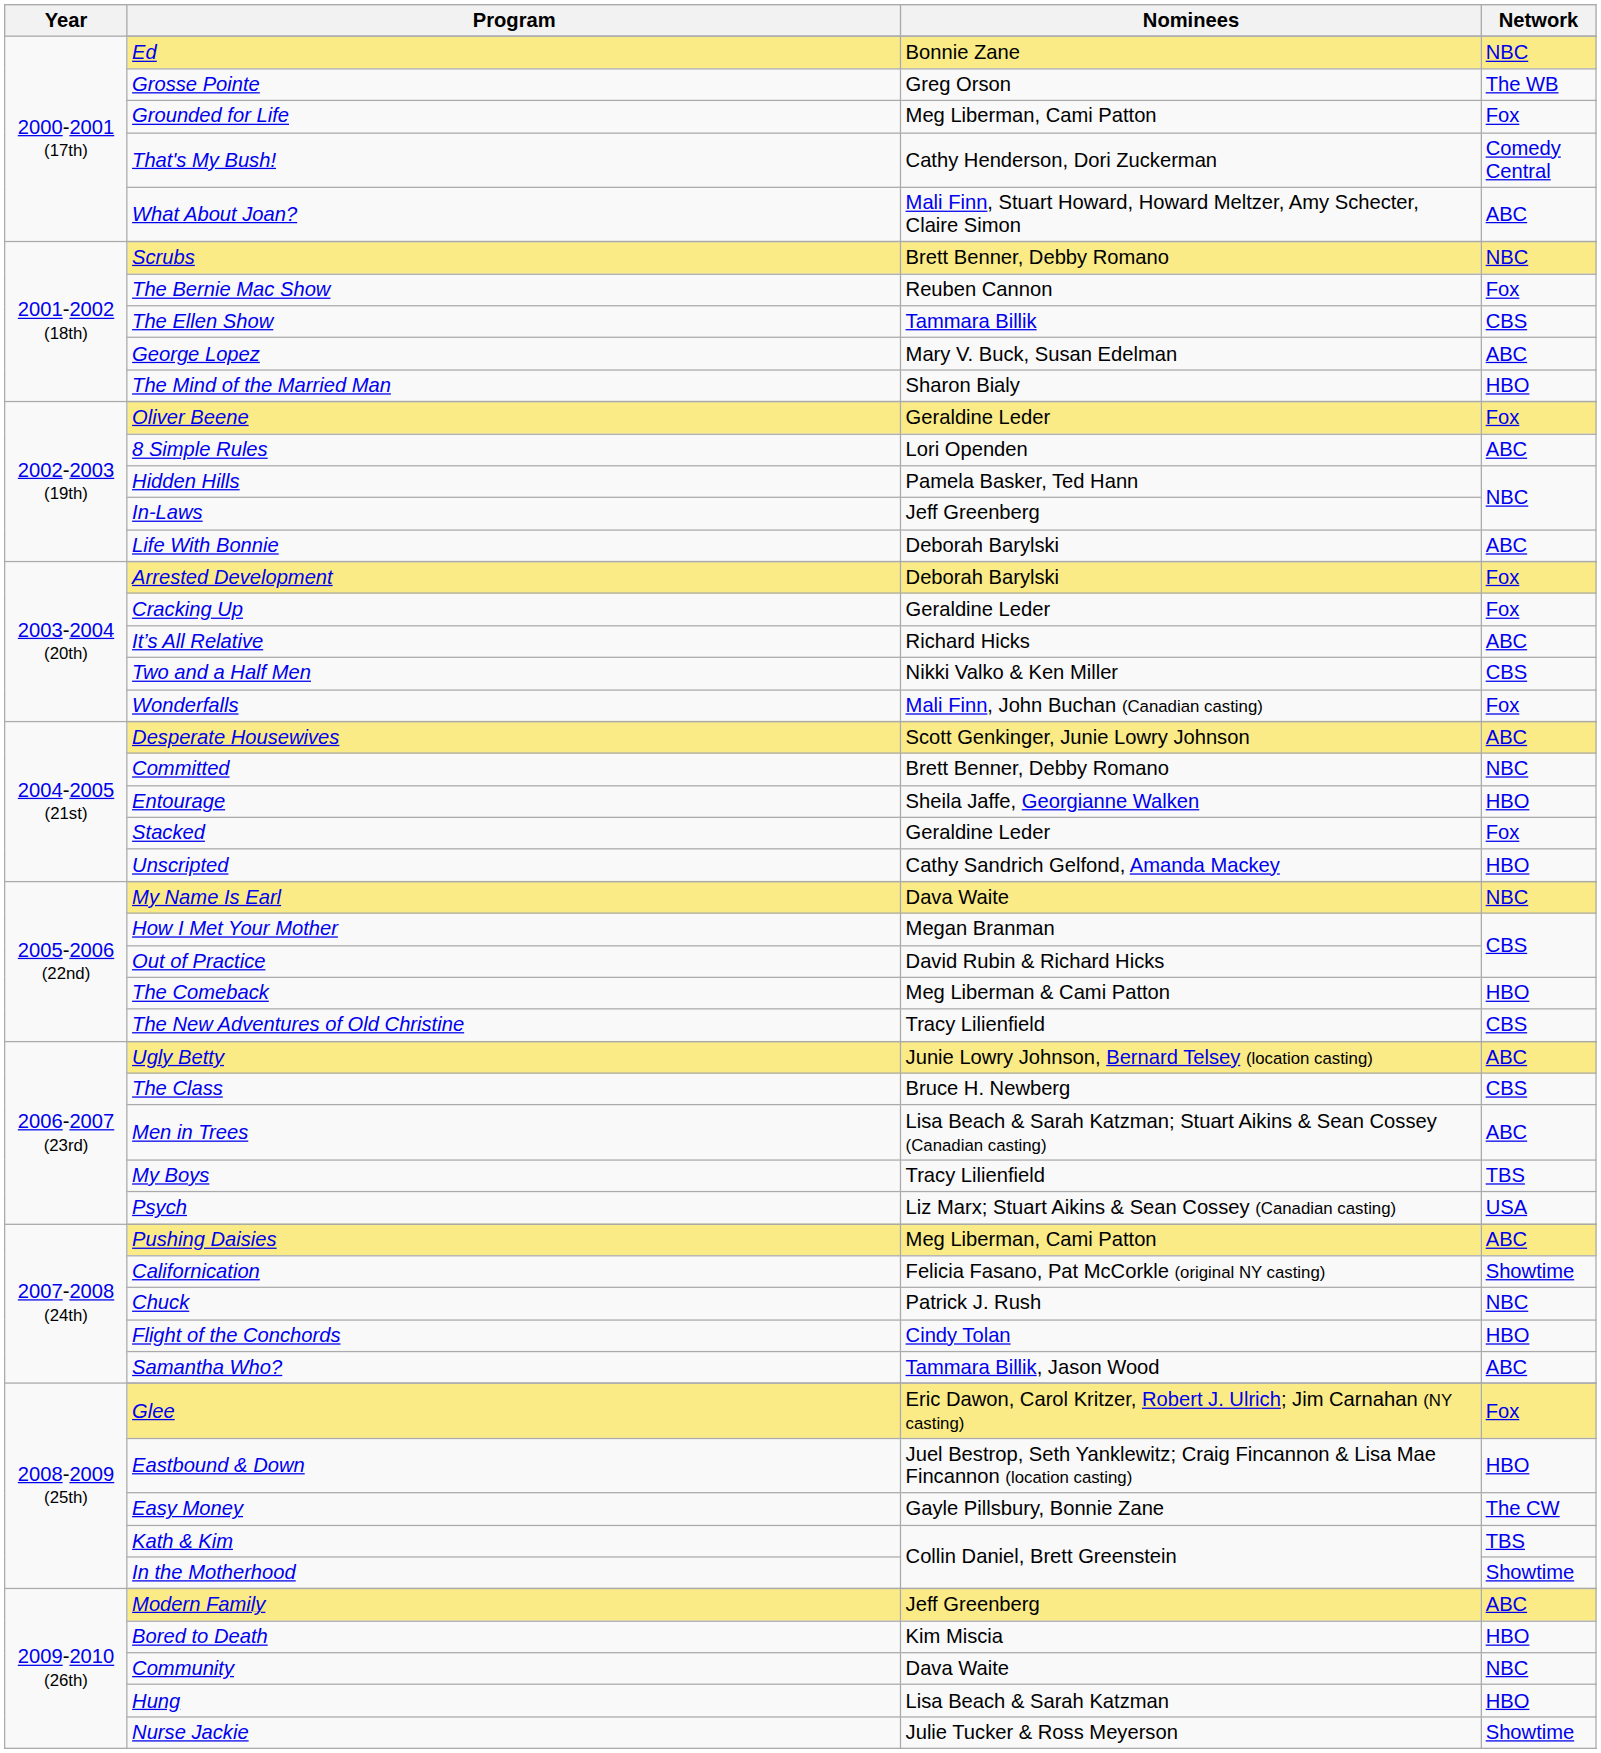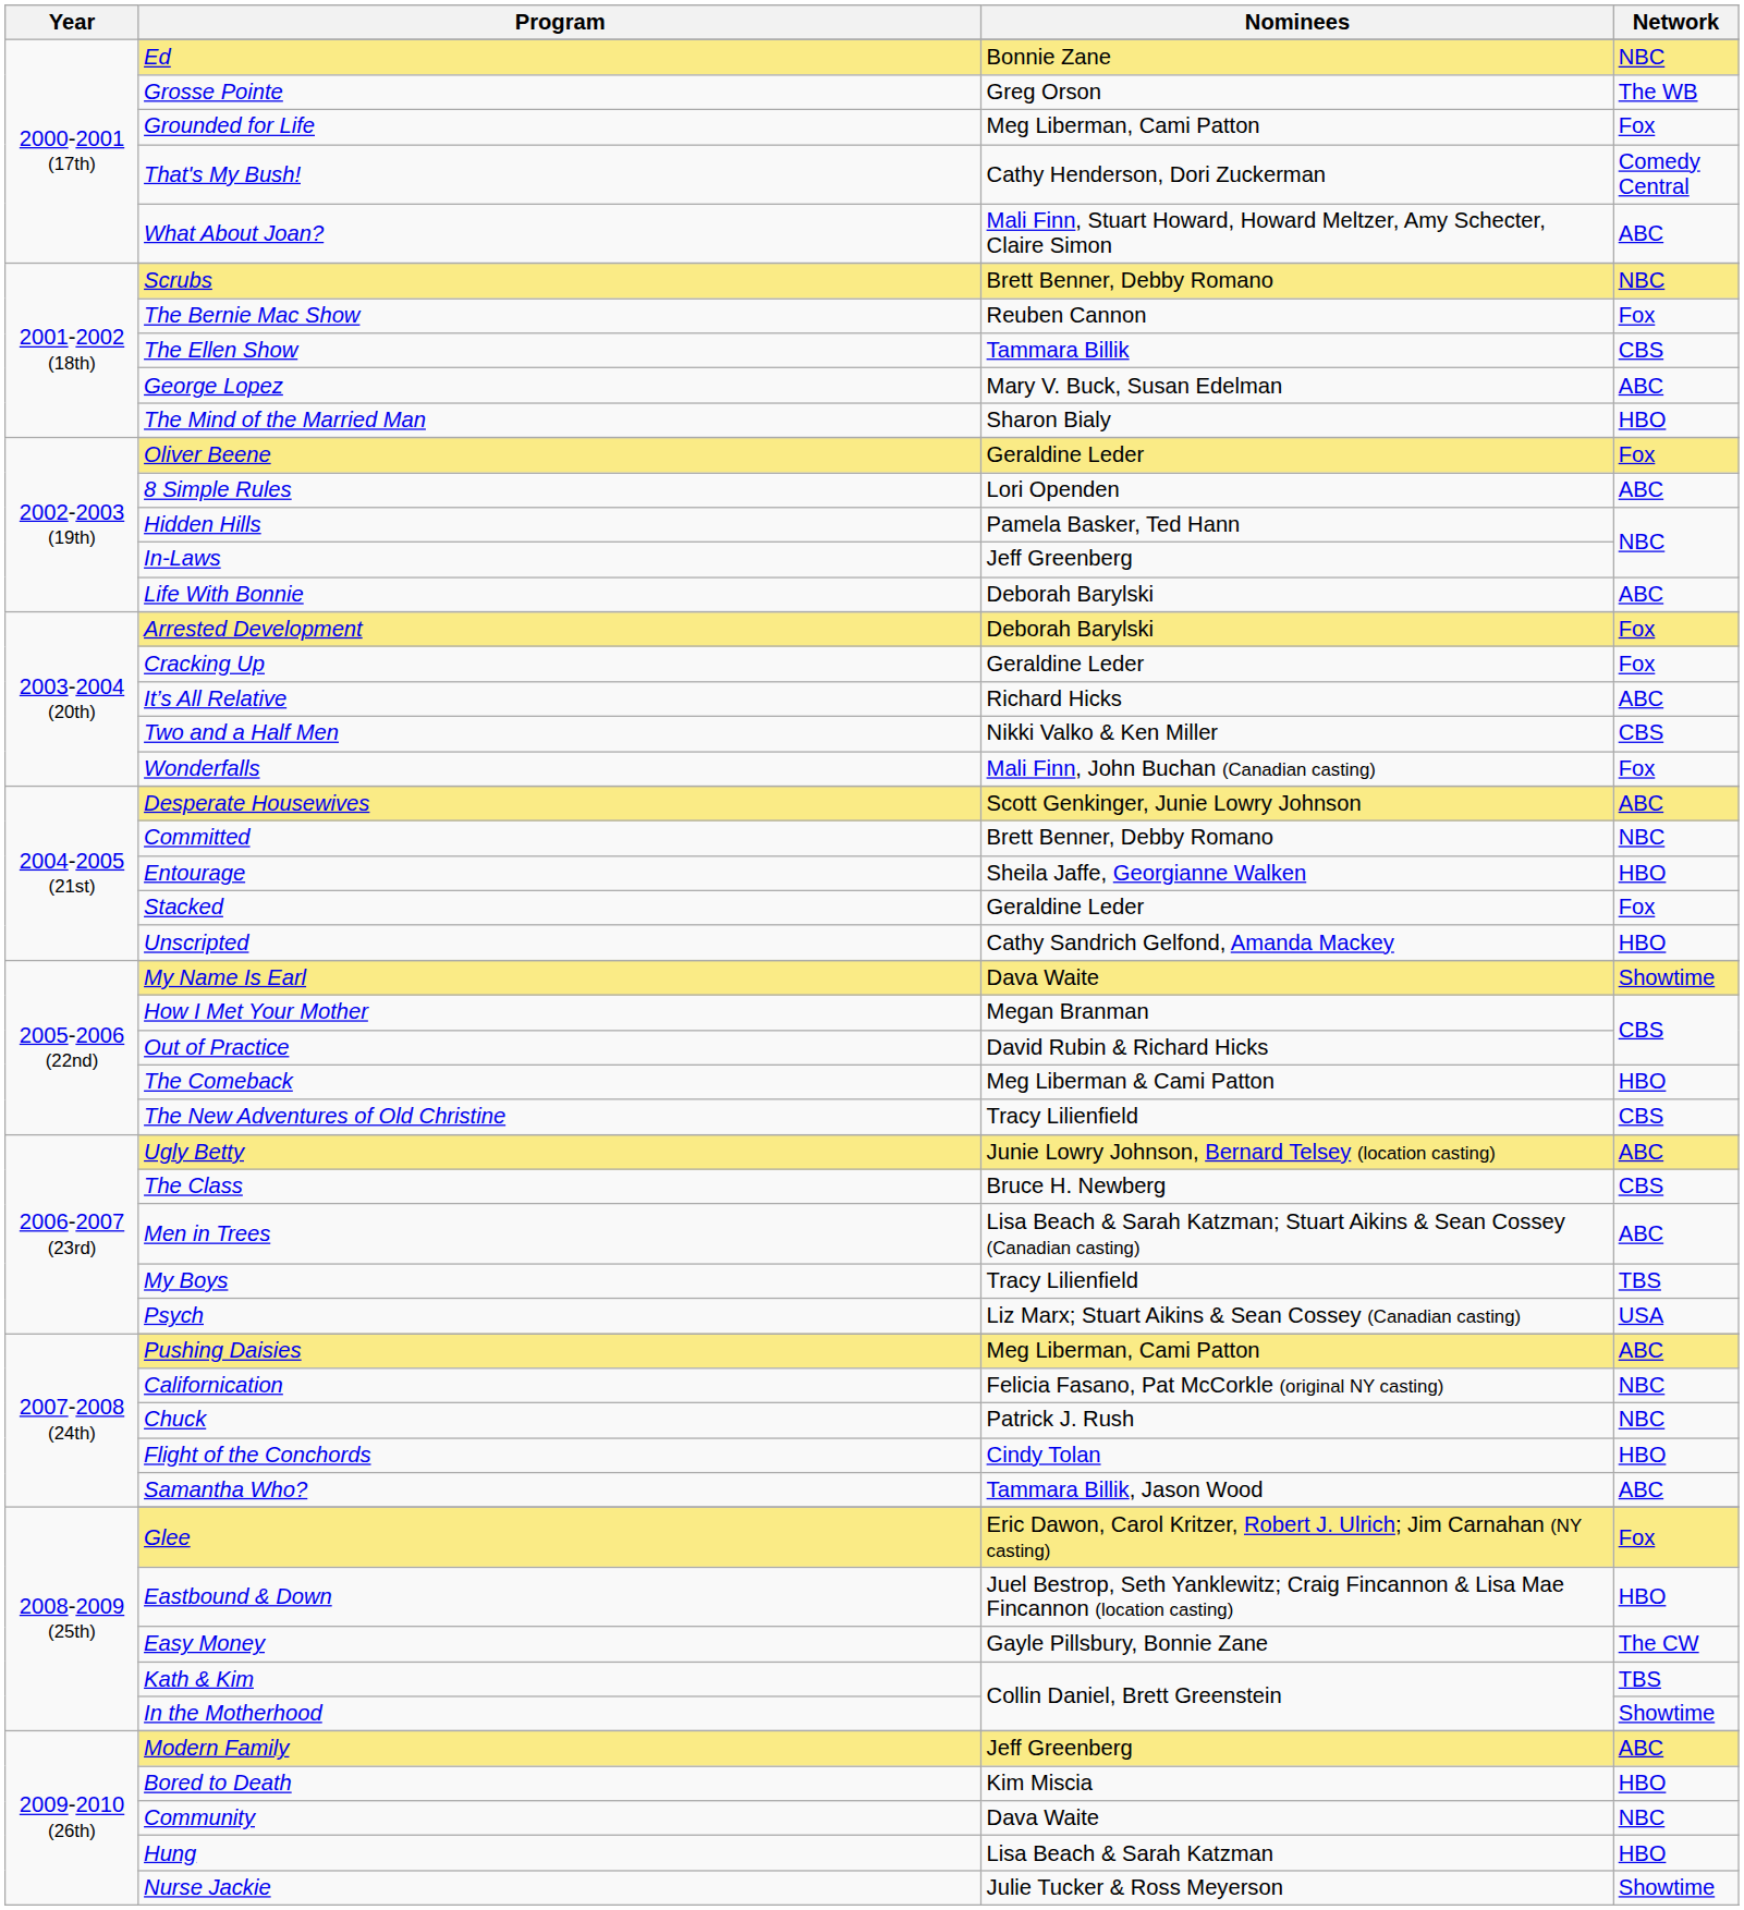 <table class="wikitable" style="width:100%">
 <tr bgcolor="#bebebe">
 <th width="5%">Year</th>
 <th width="40%">Program</th>
 <th width="30%">Nominees</th>
 <th width="5%">Network</th>
 </tr>
 <tr>
 <td rowspan=6 style="text-align:center"><a href='#'>2000</a>-<a href='#'>2001</a><br><small>(17th)</small><br></td>
 </tr>
 <tr style="background:#FAEB86">
 <td><em><a href='#'>Ed</a></em></td>
 <td>Bonnie Zane</td>
 <td><a href='#'>NBC</a></td>
 </tr>
 <tr>
 <td><em><a href='#'>Grosse Pointe</a></em></td>
 <td>Greg Orson</td>
 <td><a href='#'>The WB</a></td>
 </tr>
 <tr>
 <td><em><a href='#'>Grounded for Life</a></em></td>
 <td>Meg Liberman, Cami Patton</td>
 <td><a href='#'>Fox</a></td>
 </tr>
 <tr>
 <td><em><a href='#'>That's My Bush!</a></em></td>
 <td>Cathy Henderson, Dori Zuckerman</td>
 <td><a href='#'>Comedy Central</a></td>
 </tr>
 <tr>
 <td><em><a href='#'>What About Joan?</a></em></td>
 <td><a href='#'>Mali Finn</a>, Stuart Howard, Howard Meltzer, Amy Schecter, Claire Simon</td>
 <td><a href='#'>ABC</a></td>
 </tr>
 <tr>
 <td rowspan=6 style="text-align:center"><a href='#'>2001</a>-<a href='#'>2002</a><br><small>(18th)</small><br></td>
 </tr>
 <tr style="background:#FAEB86">
 <td><em><a href='#'>Scrubs</a></em></td>
 <td>Brett Benner, Debby Romano</td>
 <td><a href='#'>NBC</a></td>
 </tr>
 <tr>
 <td><em><a href='#'>The Bernie Mac Show</a></em></td>
 <td>Reuben Cannon</td>
 <td><a href='#'>Fox</a></td>
 </tr>
 <tr>
 <td><em><a href='#'>The Ellen Show</a></em></td>
 <td><a href='#'>Tammara Billik</a></td>
 <td><a href='#'>CBS</a></td>
 </tr>
 <tr>
 <td><em><a href='#'>George Lopez</a></em></td>
 <td>Mary V. Buck, Susan Edelman</td>
 <td><a href='#'>ABC</a></td>
 </tr>
 <tr>
 <td><em><a href='#'>The Mind of the Married Man</a></em></td>
 <td>Sharon Bialy</td>
 <td><a href='#'>HBO</a></td>
 </tr>
 <tr>
 <td rowspan=6 style="text-align:center"><a href='#'>2002</a>-<a href='#'>2003</a><br><small>(19th)</small><br></td>
 </tr>
 <tr style="background:#FAEB86">
 <td><em><a href='#'>Oliver Beene</a></em></td>
 <td>Geraldine Leder</td>
 <td><a href='#'>Fox</a></td>
 </tr>
 <tr>
 <td><em><a href='#'>8 Simple Rules</a></em></td>
 <td>Lori Openden</td>
 <td><a href='#'>ABC</a></td>
 </tr>
 <tr>
 <td><em><a href='#'>Hidden Hills</a></em></td>
 <td>Pamela Basker, Ted Hann</td>
 <td rowspan="2"><a href='#'>NBC</a></td>
 </tr>
 <tr>
 <td><em><a href='#'>In-Laws</a></em></td>
 <td>Jeff Greenberg</td>
 </tr>
 <tr>
 <td><em><a href='#'>Life With Bonnie</a></em></td>
 <td>Deborah Barylski</td>
 <td><a href='#'>ABC</a></td>
 </tr>
 <tr>
 <td rowspan=6 style="text-align:center"><a href='#'>2003</a>-<a href='#'>2004</a><br><small>(20th)</small><br></td>
 </tr>
 <tr style="background:#FAEB86">
 <td><em><a href='#'>Arrested Development</a></em></td>
 <td>Deborah Barylski</td>
 <td><a href='#'>Fox</a></td>
 </tr>
 <tr>
 <td><em><a href='#'>Cracking Up</a></em></td>
 <td>Geraldine Leder</td>
 <td><a href='#'>Fox</a></td>
 </tr>
 <tr>
 <td><em><a href='#'>It’s All Relative</a></em></td>
 <td>Richard Hicks</td>
 <td><a href='#'>ABC</a></td>
 </tr>
 <tr>
 <td><em><a href='#'>Two and a Half Men</a></em></td>
 <td>Nikki Valko & Ken Miller</td>
 <td><a href='#'>CBS</a></td>
 </tr>
 <tr>
 <td><em><a href='#'>Wonderfalls</a></em></td>
 <td><a href='#'>Mali Finn</a>, John Buchan <small>(Canadian casting)</small></td>
 <td><a href='#'>Fox</a></td>
 </tr>
 <tr>
 <td rowspan=6 style="text-align:center"><a href='#'>2004</a>-<a href='#'>2005</a><br><small>(21st)</small><br></td>
 </tr>
 <tr style="background:#FAEB86">
 <td><em><a href='#'>Desperate Housewives</a></em></td>
 <td>Scott Genkinger, Junie Lowry Johnson</td>
 <td><a href='#'>ABC</a></td>
 </tr>
 <tr>
 <td><em><a href='#'>Committed</a></em></td>
 <td>Brett Benner, Debby Romano</td>
 <td><a href='#'>NBC</a></td>
 </tr>
 <tr>
 <td><em><a href='#'>Entourage</a></em></td>
 <td>Sheila Jaffe, <a href='#'>Georgianne Walken</a></td>
 <td><a href='#'>HBO</a></td>
 </tr>
 <tr>
 <td><em><a href='#'>Stacked</a></em></td>
 <td>Geraldine Leder</td>
 <td><a href='#'>Fox</a></td>
 </tr>
 <tr>
 <td><em><a href='#'>Unscripted</a></em></td>
 <td>Cathy Sandrich Gelfond, <a href='#'>Amanda Mackey</a></td>
 <td><a href='#'>HBO</a></td>
 </tr>
 <tr>
 <td rowspan=6 style="text-align:center"><a href='#'>2005</a>-<a href='#'>2006</a><br><small>(22nd)</small><br></td>
 </tr>
 <tr style="background:#FAEB86">
 <td><em><a href='#'>My Name Is Earl</a></em></td>
 <td>Dava Waite</td>
-<td><a href='#'>NBC</a></td>
+<td><a href='#'>Showtime</a></td>
 </tr>
 <tr>
 <td><em><a href='#'>How I Met Your Mother</a></em></td>
 <td>Megan Branman</td>
 <td rowspan="2"><a href='#'>CBS</a></td>
 </tr>
 <tr>
 <td><em><a href='#'>Out of Practice</a></em></td>
 <td>David Rubin & Richard Hicks</td>
 </tr>
 <tr>
 <td><em><a href='#'>The Comeback</a></em></td>
 <td>Meg Liberman & Cami Patton</td>
 <td><a href='#'>HBO</a></td>
 </tr>
 <tr>
 <td><em><a href='#'>The New Adventures of Old Christine</a></em></td>
 <td>Tracy Lilienfield</td>
 <td><a href='#'>CBS</a></td>
 </tr>
 <tr>
 <td rowspan=6 style="text-align:center"><a href='#'>2006</a>-<a href='#'>2007</a><br><small>(23rd)</small><br></td>
 </tr>
 <tr style="background:#FAEB86">
 <td><em><a href='#'>Ugly Betty</a></em></td>
 <td>Junie Lowry Johnson, <a href='#'>Bernard Telsey</a> <small>(location casting)</small></td>
 <td><a href='#'>ABC</a></td>
 </tr>
 <tr>
 <td><em><a href='#'>The Class</a></em></td>
 <td>Bruce H. Newberg</td>
 <td><a href='#'>CBS</a></td>
 </tr>
 <tr>
 <td><em><a href='#'>Men in Trees</a></em></td>
 <td>Lisa Beach & Sarah Katzman; Stuart Aikins & Sean Cossey <small>(Canadian casting)</small></td>
 <td><a href='#'>ABC</a></td>
 </tr>
 <tr>
 <td><em><a href='#'>My Boys</a></em></td>
 <td>Tracy Lilienfield</td>
 <td><a href='#'>TBS</a></td>
 </tr>
 <tr>
 <td><em><a href='#'>Psych</a></em></td>
 <td>Liz Marx; Stuart Aikins & Sean Cossey <small>(Canadian casting)</small></td>
 <td><a href='#'>USA</a></td>
 </tr>
 <tr>
 <td rowspan=6 style="text-align:center"><a href='#'>2007</a>-<a href='#'>2008</a><br><small>(24th)</small><br></td>
 </tr>
 <tr style="background:#FAEB86">
 <td><em><a href='#'>Pushing Daisies</a></em></td>
 <td>Meg Liberman, Cami Patton</td>
 <td><a href='#'>ABC</a></td>
 </tr>
 <tr>
 <td><em><a href='#'>Californication</a></em></td>
 <td>Felicia Fasano, Pat McCorkle <small>(original NY casting)</small></td>
-<td><a href='#'>Showtime</a></td>
+<td><a href='#'>NBC</a></td>
 </tr>
 <tr>
 <td><em><a href='#'>Chuck</a></em></td>
 <td>Patrick J. Rush</td>
 <td><a href='#'>NBC</a></td>
 </tr>
 <tr>
 <td><em><a href='#'>Flight of the Conchords</a></em></td>
 <td><a href='#'>Cindy Tolan</a></td>
 <td><a href='#'>HBO</a></td>
 </tr>
 <tr>
 <td><em><a href='#'>Samantha Who?</a></em></td>
 <td><a href='#'>Tammara Billik</a>, Jason Wood</td>
 <td><a href='#'>ABC</a></td>
 </tr>
 <tr>
 <td rowspan=6 style="text-align:center"><a href='#'>2008</a>-<a href='#'>2009</a><br><small>(25th)</small><br></td>
 </tr>
 <tr style="background:#FAEB86">
 <td><em><a href='#'>Glee</a></em></td>
 <td>Eric Dawon, Carol Kritzer, <a href='#'>Robert J. Ulrich</a>; Jim Carnahan <small>(NY casting)</small></td>
 <td><a href='#'>Fox</a></td>
 </tr>
 <tr>
 <td><em><a href='#'>Eastbound & Down</a></em></td>
 <td>Juel Bestrop, Seth Yanklewitz; Craig Fincannon & Lisa Mae Fincannon <small>(location casting)</small></td>
 <td><a href='#'>HBO</a></td>
 </tr>
 <tr>
 <td><em><a href='#'>Easy Money</a></em></td>
 <td>Gayle Pillsbury, Bonnie Zane</td>
 <td><a href='#'>The CW</a></td>
 </tr>
 <tr>
 <td><em><a href='#'>Kath & Kim</a></em></td>
 <td rowspan="2">Collin Daniel, Brett Greenstein</td>
 <td><a href='#'>TBS</a></td>
 </tr>
 <tr>
 <td><em><a href='#'>In the Motherhood</a></em></td>
 <td><a href='#'>Showtime</a></td>
 </tr>
 <tr>
 <td rowspan=6 style="text-align:center"><a href='#'>2009</a>-<a href='#'>2010</a><br><small>(26th)</small><br></td>
 </tr>
 <tr style="background:#FAEB86">
 <td><em><a href='#'>Modern Family</a></em></td>
 <td>Jeff Greenberg</td>
 <td><a href='#'>ABC</a></td>
 </tr>
 <tr>
 <td><em><a href='#'>Bored to Death</a></em></td>
 <td>Kim Miscia</td>
 <td><a href='#'>HBO</a></td>
 </tr>
 <tr>
 <td><em><a href='#'>Community</a></em></td>
 <td>Dava Waite</td>
 <td><a href='#'>NBC</a></td>
 </tr>
 <tr>
 <td><em><a href='#'>Hung</a></em></td>
 <td>Lisa Beach & Sarah Katzman</td>
 <td><a href='#'>HBO</a></td>
 </tr>
 <tr>
 <td><em><a href='#'>Nurse Jackie</a></em></td>
 <td>Julie Tucker & Ross Meyerson</td>
 <td><a href='#'>Showtime</a></td>
 </tr>
 <tr>
 </tr>
 </table>
